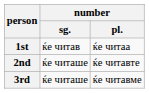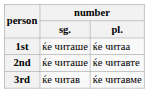 <table class="wikitable">
 <tr>
 <th rowspan="2">person</th>
 <th colspan="2">number</th>
 </tr>
 <tr>
 <th>sg.</th>
 <th>pl.</th>
 </tr>
 <tr>
 <th>1st</th>
-<td>ќе читав</td>
+<td>ќе читаше</td>
 <td>ќе читаа</td>
 </tr>
 <tr>
 <th>2nd</th>
 <td>ќе читаше</td>
 <td>ќе читавте</td>
 </tr>
 <tr>
 <th>3rd</th>
-<td>ќе читаше</td>
+<td>ќе читав</td>
 <td>ќе читавме</td>
 </tr>
 </table>
